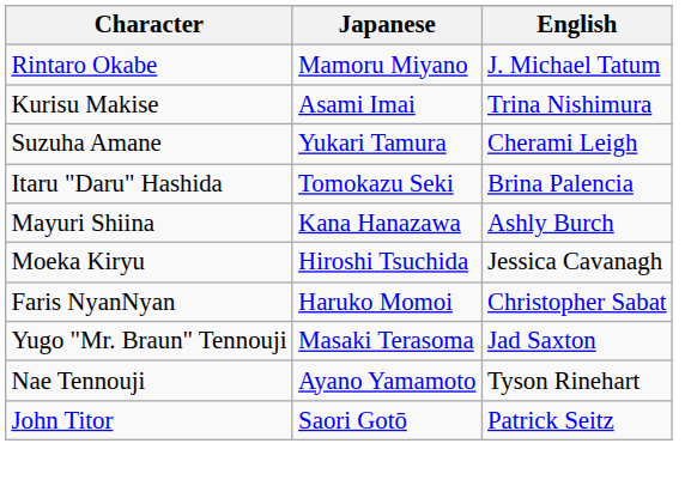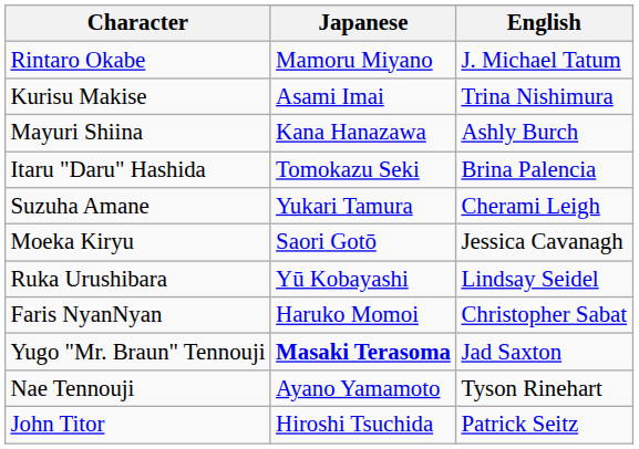 <table class="wikitable">
 <tr>
 <th rowspan="2">Character</th>
 </tr>
 <tr>
 <th>Japanese</th>
 <th>English</th>
 </tr>
 <tr>
 <td><a href='#'>Rintaro Okabe</a></td>
 <td><a href='#'>Mamoru Miyano</a></td>
 <td><a href='#'>J. Michael Tatum</a></td>
 </tr>
 <tr>
 <td>Kurisu Makise</td>
 <td><a href='#'>Asami Imai</a></td>
 <td><a href='#'>Trina Nishimura</a></td>
 </tr>
 <tr>
-<td>Suzuha Amane</td>
-<td><a href='#'>Yukari Tamura</a></td>
-<td><a href='#'>Cherami Leigh</a></td>
+<td>Mayuri Shiina</td>
+<td><a href='#'>Kana Hanazawa</a></td>
+<td><a href='#'>Ashly Burch</a></td>
 </tr>
 <tr>
 <td>Itaru "Daru" Hashida</td>
 <td><a href='#'>Tomokazu Seki</a></td>
 <td><a href='#'>Brina Palencia</a></td>
 </tr>
 <tr>
-<td>Mayuri Shiina</td>
-<td><a href='#'>Kana Hanazawa</a></td>
-<td><a href='#'>Ashly Burch</a></td>
+<td>Suzuha Amane</td>
+<td><a href='#'>Yukari Tamura</a></td>
+<td><a href='#'>Cherami Leigh</a></td>
 </tr>
 <tr>
 <td>Moeka Kiryu</td>
-<td><a href='#'>Hiroshi Tsuchida</a></td>
+<td><a href='#'>Saori Gotō</a></td>
 <td>Jessica Cavanagh</td>
+</tr>
+<tr>
+<td>Ruka Urushibara</td>
+<td><a href='#'>Yū Kobayashi</a></td>
+<td><a href='#'>Lindsay Seidel</a></td>
 </tr>
 <tr>
 <td>Faris NyanNyan</td>
 <td><a href='#'>Haruko Momoi</a></td>
 <td><a href='#'>Christopher Sabat</a></td>
 </tr>
 <tr>
 <td>Yugo "Mr. Braun" Tennouji</td>
-<td><a href='#'>Masaki Terasoma</a></td>
+<td><strong><a href='#'>Masaki Terasoma</a></strong></td>
 <td><a href='#'>Jad Saxton</a></td>
 </tr>
 <tr>
 <td>Nae Tennouji</td>
 <td><a href='#'>Ayano Yamamoto</a></td>
 <td>Tyson Rinehart</td>
 </tr>
 <tr>
 <td><a href='#'>John Titor</a></td>
-<td><a href='#'>Saori Gotō</a></td>
+<td><a href='#'>Hiroshi Tsuchida</a></td>
 <td><a href='#'>Patrick Seitz</a></td>
 </tr>
 </table>
